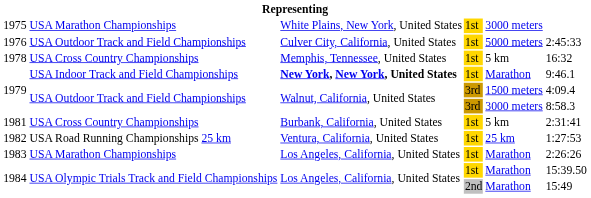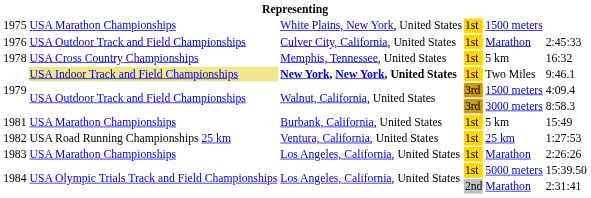 <table>
 <tr>
 <th colspan="7">Representing</th>
 </tr>
 <tr>
 <td>1975</td>
 <td><a href='#'>USA Marathon Championships</a></td>
 <td><a href='#'>White Plains, New York</a>, United States</td>
 <td bgcolor=gold>1st</td>
-<td><a href='#'>3000 meters</a></td>
+<td><a href='#'>1500 meters</a></td>
 <td></td>
 </tr>
 <tr>
 <td>1976</td>
 <td><a href='#'>USA Outdoor Track and Field Championships</a></td>
 <td><a href='#'>Culver City, California</a>, United States</td>
 <td bgcolor=gold>1st</td>
-<td><a href='#'>5000 meters</a></td>
+<td><a href='#'>Marathon</a></td>
 <td>2:45:33</td>
 </tr>
 <tr>
 <td>1978</td>
 <td><a href='#'>USA Cross Country Championships</a></td>
 <td><a href='#'>Memphis, Tennessee</a>, United States</td>
 <td bgcolor=gold>1st</td>
 <td>5 km</td>
 <td>16:32</td>
 </tr>
 <tr>
 <td rowspan=3>1979</td>
-<td rowspan=1><a href='#'>USA Indoor Track and Field Championships</a></td>
+<td rowspan=1 style="background: khaki;"><a href='#'>USA Indoor Track and Field Championships</a></td>
 <td rowspan=1><strong><a href='#'>New York</a>, <a href='#'>New York</a>, United States</strong></td>
 <td bgcolor=gold>1st</td>
-<td><a href='#'>Marathon</a></td>
+<td>Two Miles</td>
 <td>9:46.1</td>
 </tr>
 <tr>
 <td rowspan=2><a href='#'>USA Outdoor Track and Field Championships</a></td>
 <td rowspan=2><a href='#'>Walnut, California</a>, United States</td>
 <td bgcolor=cc9900>3rd</td>
 <td><a href='#'>1500 meters</a></td>
 <td>4:09.4</td>
 </tr>
 <tr>
 <td bgcolor=cc9900>3rd</td>
 <td><a href='#'>3000 meters</a></td>
 <td>8:58.3</td>
 </tr>
 <tr>
 <td>1981</td>
-<td><a href='#'>USA Cross Country Championships</a></td>
+<td><a href='#'>USA Marathon Championships</a></td>
 <td><a href='#'>Burbank, California</a>, United States</td>
 <td bgcolor=gold>1st</td>
 <td>5 km</td>
-<td>2:31:41</td>
+<td>15:49</td>
 </tr>
 <tr>
 <td>1982</td>
 <td>USA Road Running Championships <a href='#'>25 km</a></td>
 <td><a href='#'>Ventura, California</a>, United States</td>
 <td bgcolor=gold>1st</td>
 <td><a href='#'>25 km</a></td>
 <td>1:27:53</td>
 </tr>
 <tr>
 <td>1983</td>
 <td><a href='#'>USA Marathon Championships</a></td>
 <td><a href='#'>Los Angeles, California</a>, United States</td>
 <td bgcolor=gold>1st</td>
 <td><a href='#'>Marathon</a></td>
 <td>2:26:26</td>
 </tr>
 <tr>
 <td rowspan=2>1984</td>
 <td rowspan=2><a href='#'>USA Olympic Trials Track and Field Championships</a></td>
 <td rowspan=2><a href='#'>Los Angeles, California</a>, United States</td>
 <td bgcolor=gold>1st</td>
-<td><a href='#'>Marathon</a></td>
+<td><a href='#'>5000 meters</a></td>
 <td>15:39.50</td>
 </tr>
 <tr>
 <td bgcolor=silver>2nd</td>
 <td><a href='#'>Marathon</a></td>
-<td>15:49</td>
+<td>2:31:41</td>
 </tr>
 </table>
